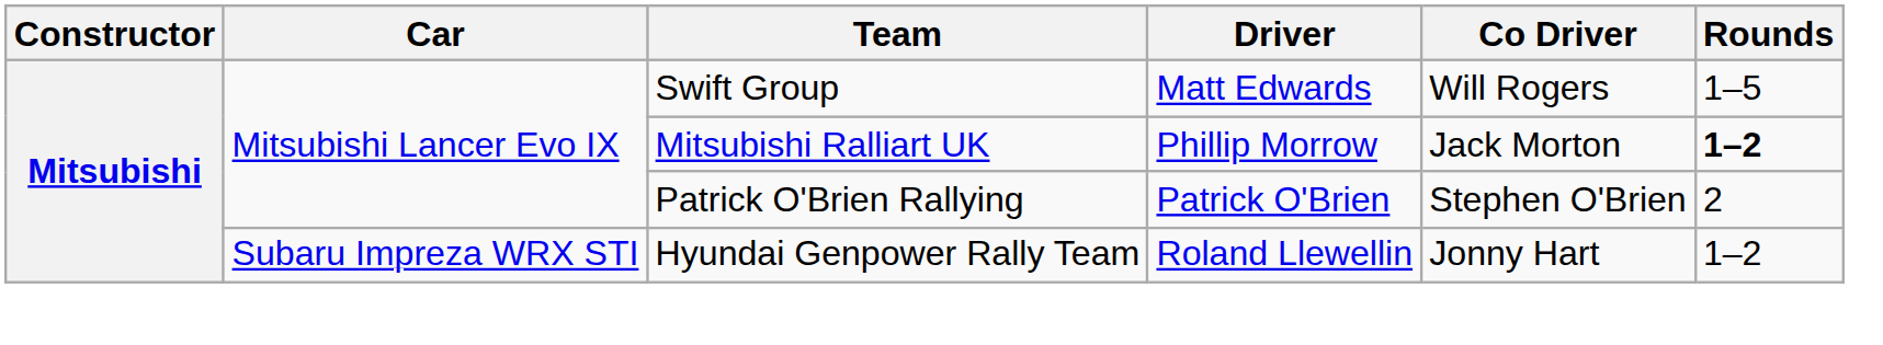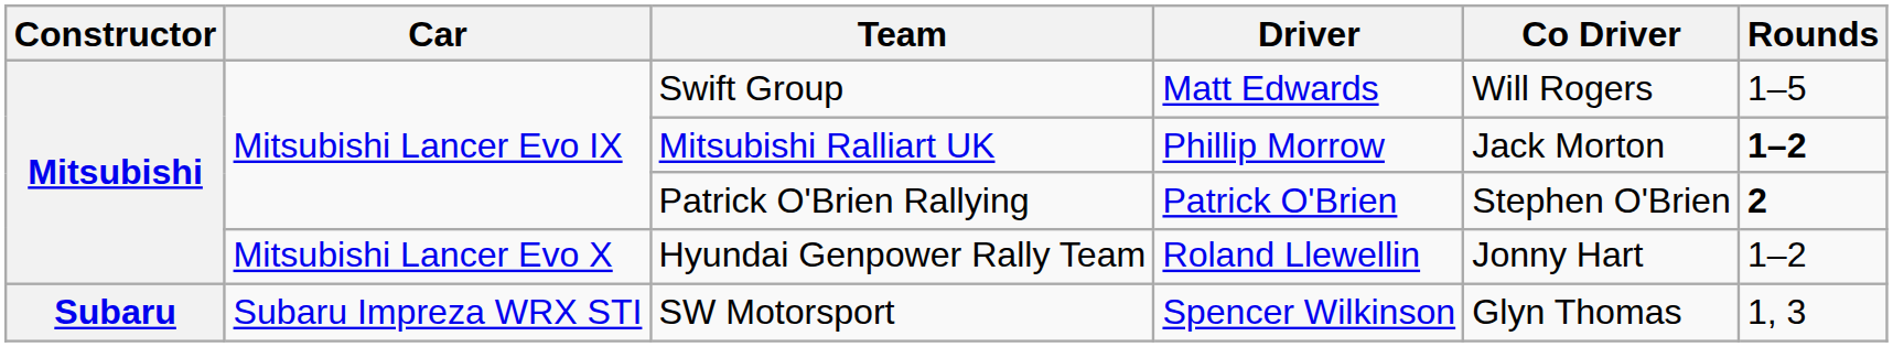 <table class=wikitable style="font-size: 85%">
 <tr>
 <th>Constructor</th>
 <th>Car</th>
 <th>Team</th>
 <th>Driver</th>
 <th>Co Driver</th>
 <th>Rounds</th>
 </tr>
 <tr>
 <th rowspan=4><a href='#'>Mitsubishi</a></th>
 <td rowspan=3><a href='#'>Mitsubishi Lancer Evo IX</a></td>
 <td> Swift Group</td>
 <td> <a href='#'>Matt Edwards</a></td>
 <td> Will Rogers</td>
 <td>1–5</td>
 </tr>
 <tr>
 <td> <a href='#'>Mitsubishi Ralliart UK</a></td>
 <td> <a href='#'>Phillip Morrow</a></td>
 <td> Jack Morton</td>
 <td><strong>1–2</strong></td>
 </tr>
 <tr>
 <td> Patrick O'Brien Rallying</td>
 <td> <a href='#'>Patrick O'Brien</a></td>
 <td> Stephen O'Brien</td>
-<td>2</td>
+<td><strong>2</strong></td>
 </tr>
 <tr>
-<td><a href='#'>Subaru Impreza WRX STI</a></td>
+<td><a href='#'>Mitsubishi Lancer Evo X</a></td>
 <td> Hyundai Genpower Rally Team</td>
 <td> <a href='#'>Roland Llewellin</a></td>
 <td> Jonny Hart</td>
 <td>1–2</td>
 </tr>
+<tr>
+<th><a href='#'>Subaru</a></th>
+<td><a href='#'>Subaru Impreza WRX STI</a></td>
+<td> SW Motorsport</td>
+<td> <a href='#'>Spencer Wilkinson</a></td>
+<td> Glyn Thomas</td>
+<td>1, 3</td>
+</tr>
 </table>
